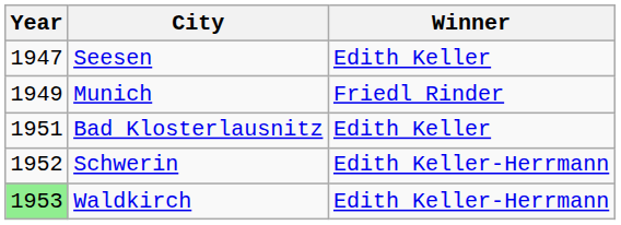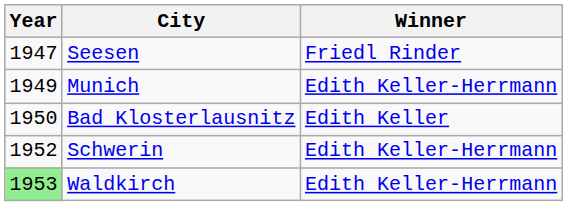 <table class="wikitable">
 <tr>
 <th>Year</th>
 <th>City</th>
 <th>Winner</th>
 </tr>
 <tr>
 <td>1947</td>
 <td><a href='#'>Seesen</a></td>
-<td><a href='#'>Edith Keller</a></td>
+<td><a href='#'>Friedl Rinder</a></td>
 </tr>
 <tr>
 <td>1949</td>
 <td><a href='#'>Munich</a></td>
-<td><a href='#'>Friedl Rinder</a></td>
+<td><a href='#'>Edith Keller-Herrmann</a></td>
 </tr>
 <tr>
-<td>1951</td>
+<td>1950</td>
 <td><a href='#'>Bad Klosterlausnitz</a></td>
 <td><a href='#'>Edith Keller</a></td>
 </tr>
 <tr>
 <td>1952</td>
 <td><a href='#'>Schwerin</a></td>
 <td><a href='#'>Edith Keller-Herrmann</a></td>
 </tr>
 <tr>
 <td style="background: lightgreen;">1953</td>
 <td><a href='#'>Waldkirch</a></td>
 <td><a href='#'>Edith Keller-Herrmann</a></td>
 </tr>
 </table>
